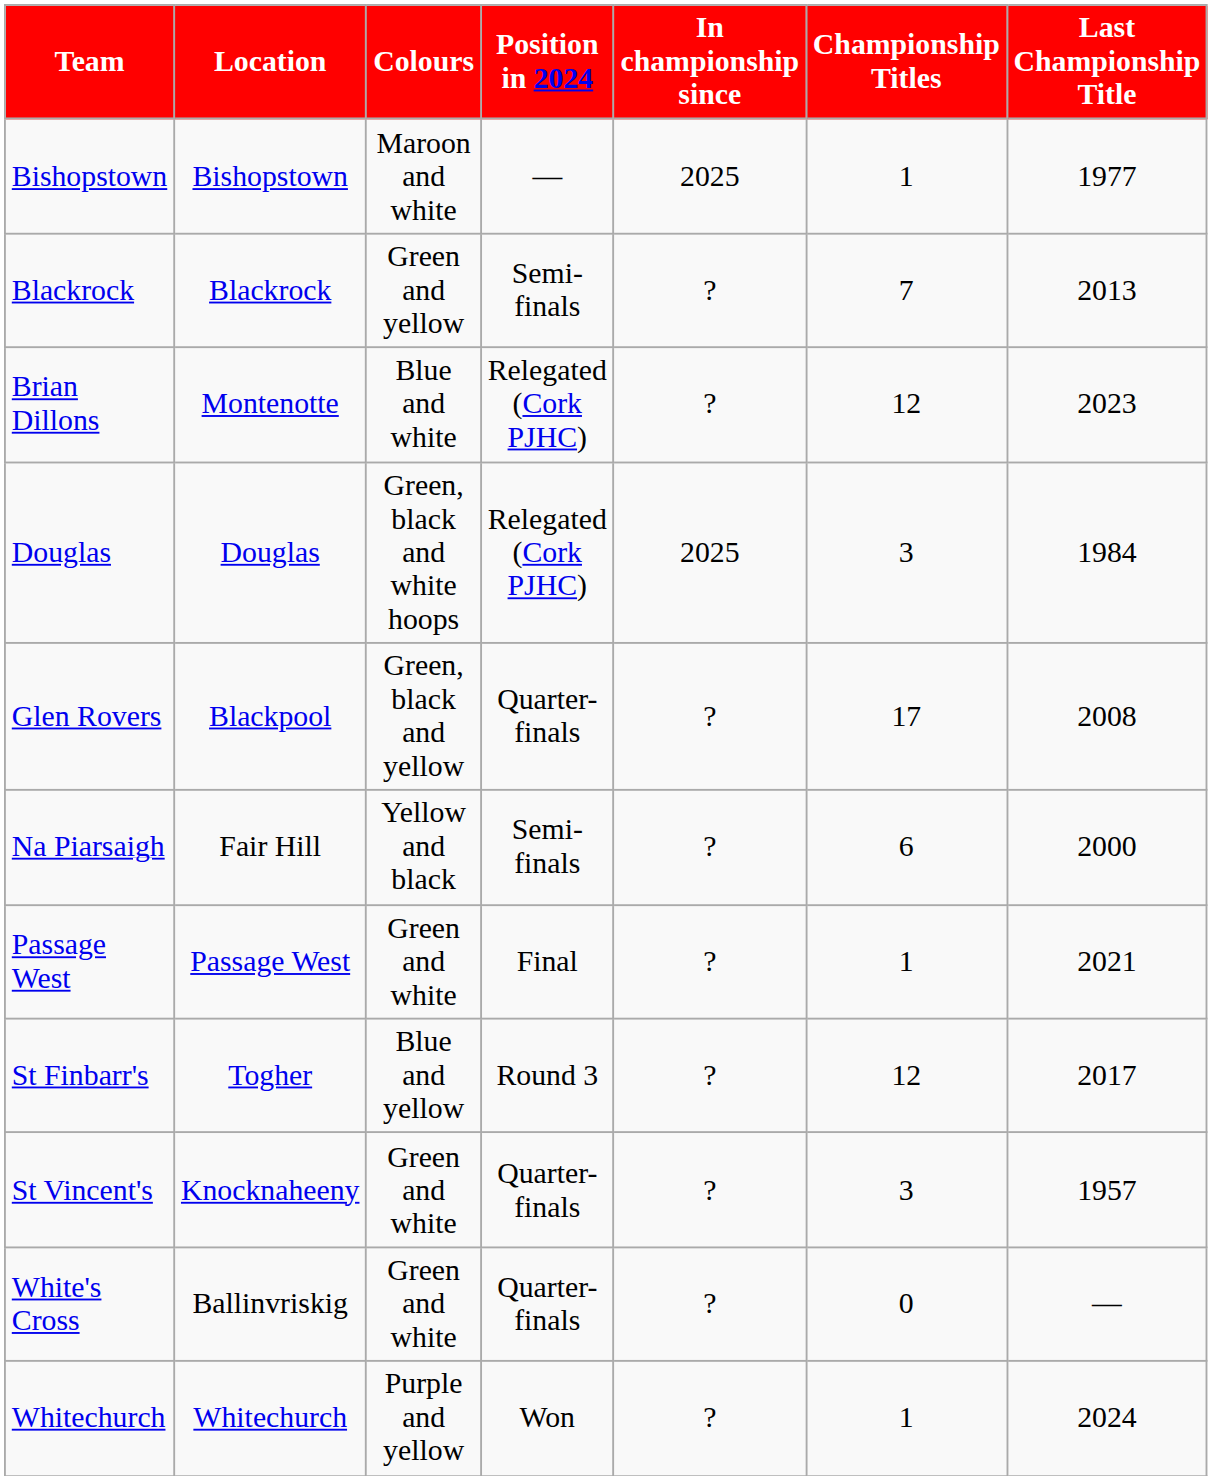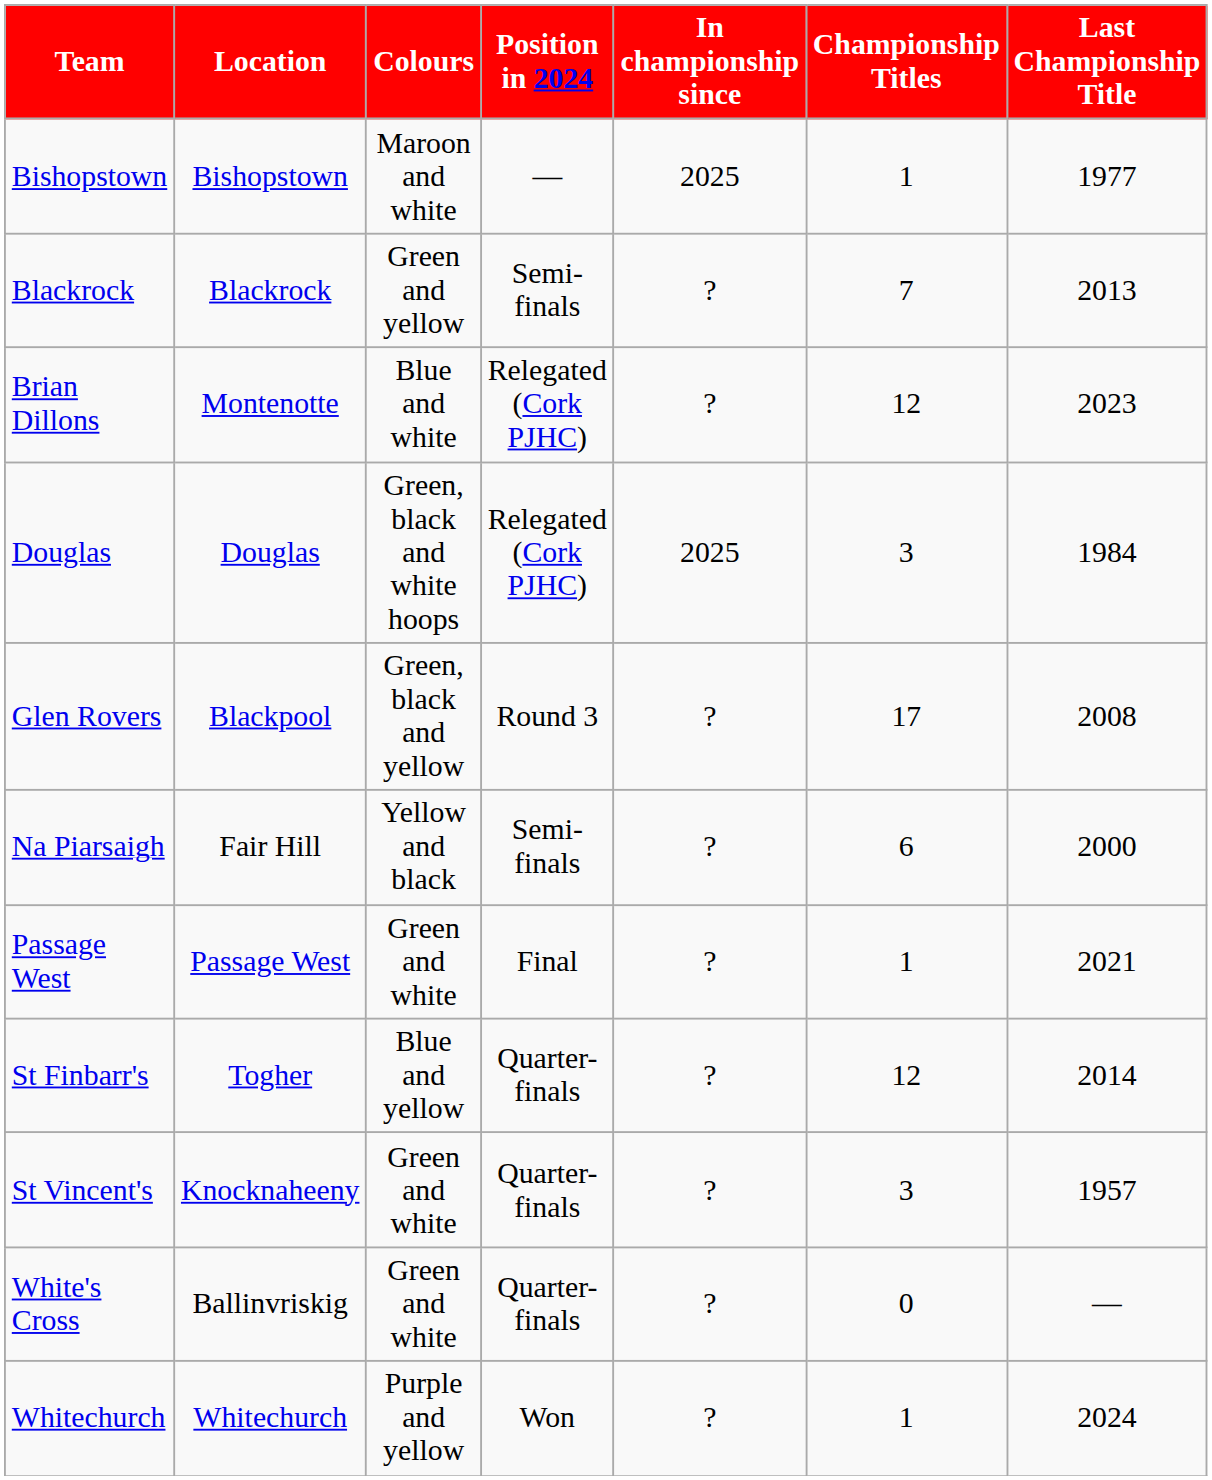 <table class="wikitable sortable" style="text-align:center">
 <tr>
 <th style="background:red;color:white">Team</th>
 <th style="background:red;color:white">Location</th>
 <th style="background:red;color:white">Colours</th>
 <th style="background:red;color:white">Position in <a href='#'>2024</a></th>
 <th style="background:red;color:white">In championship since</th>
 <th style="background:red;color:white">Championship Titles</th>
 <th style="background:red;color:white">Last Championship Title</th>
 </tr>
 <tr>
 <td style="text-align:left"> <a href='#'>Bishopstown</a></td>
 <td><a href='#'>Bishopstown</a></td>
 <td>Maroon and white</td>
 <td>—</td>
 <td>2025</td>
 <td>1</td>
 <td>1977</td>
 </tr>
 <tr>
 <td style="text-align:left"> <a href='#'>Blackrock</a></td>
 <td><a href='#'>Blackrock</a></td>
 <td>Green and yellow</td>
 <td>Semi-finals</td>
 <td>?</td>
 <td>7</td>
 <td>2013</td>
 </tr>
 <tr>
 <td style="text-align:left"> <a href='#'>Brian Dillons</a></td>
 <td><a href='#'>Montenotte</a></td>
 <td>Blue and white</td>
 <td>Relegated (<a href='#'>Cork PJHC</a>)</td>
 <td>?</td>
 <td>12</td>
 <td>2023</td>
 </tr>
 <tr>
 <td style="text-align:left"> <a href='#'>Douglas</a></td>
 <td><a href='#'>Douglas</a></td>
 <td>Green, black and white hoops</td>
 <td>Relegated (<a href='#'>Cork PJHC</a>)</td>
 <td>2025</td>
 <td>3</td>
 <td>1984</td>
 </tr>
 <tr>
 <td style="text-align:left"> <a href='#'>Glen Rovers</a></td>
 <td><a href='#'>Blackpool</a></td>
 <td>Green, black and yellow</td>
-<td>Quarter-finals</td>
+<td>Round 3</td>
 <td>?</td>
 <td>17</td>
 <td>2008</td>
 </tr>
 <tr>
 <td style="text-align:left"> <a href='#'>Na Piarsaigh</a></td>
 <td>Fair Hill</td>
 <td>Yellow and black</td>
 <td>Semi-finals</td>
 <td>?</td>
 <td>6</td>
 <td>2000</td>
 </tr>
 <tr>
 <td style="text-align:left"> <a href='#'>Passage West</a></td>
 <td><a href='#'>Passage West</a></td>
 <td>Green and white</td>
 <td>Final</td>
 <td>?</td>
 <td>1</td>
 <td>2021</td>
 </tr>
 <tr>
 <td style="text-align:left"> <a href='#'>St Finbarr's</a></td>
 <td><a href='#'>Togher</a></td>
 <td>Blue and yellow</td>
-<td>Round 3</td>
+<td>Quarter-finals</td>
 <td>?</td>
 <td>12</td>
-<td>2017</td>
+<td>2014</td>
 </tr>
 <tr>
 <td style="text-align:left"> <a href='#'>St Vincent's</a></td>
 <td><a href='#'>Knocknaheeny</a></td>
 <td>Green and white</td>
 <td>Quarter-finals</td>
 <td>?</td>
 <td>3</td>
 <td>1957</td>
 </tr>
 <tr>
 <td style="text-align:left"> <a href='#'>White's Cross</a></td>
 <td>Ballinvriskig</td>
 <td>Green and white</td>
 <td>Quarter-finals</td>
 <td>?</td>
 <td>0</td>
 <td>—</td>
 </tr>
 <tr>
 <td style="text-align:left"> <a href='#'>Whitechurch</a></td>
 <td><a href='#'>Whitechurch</a></td>
 <td>Purple and yellow</td>
 <td>Won</td>
 <td>?</td>
 <td>1</td>
 <td>2024</td>
 </tr>
 </table>
